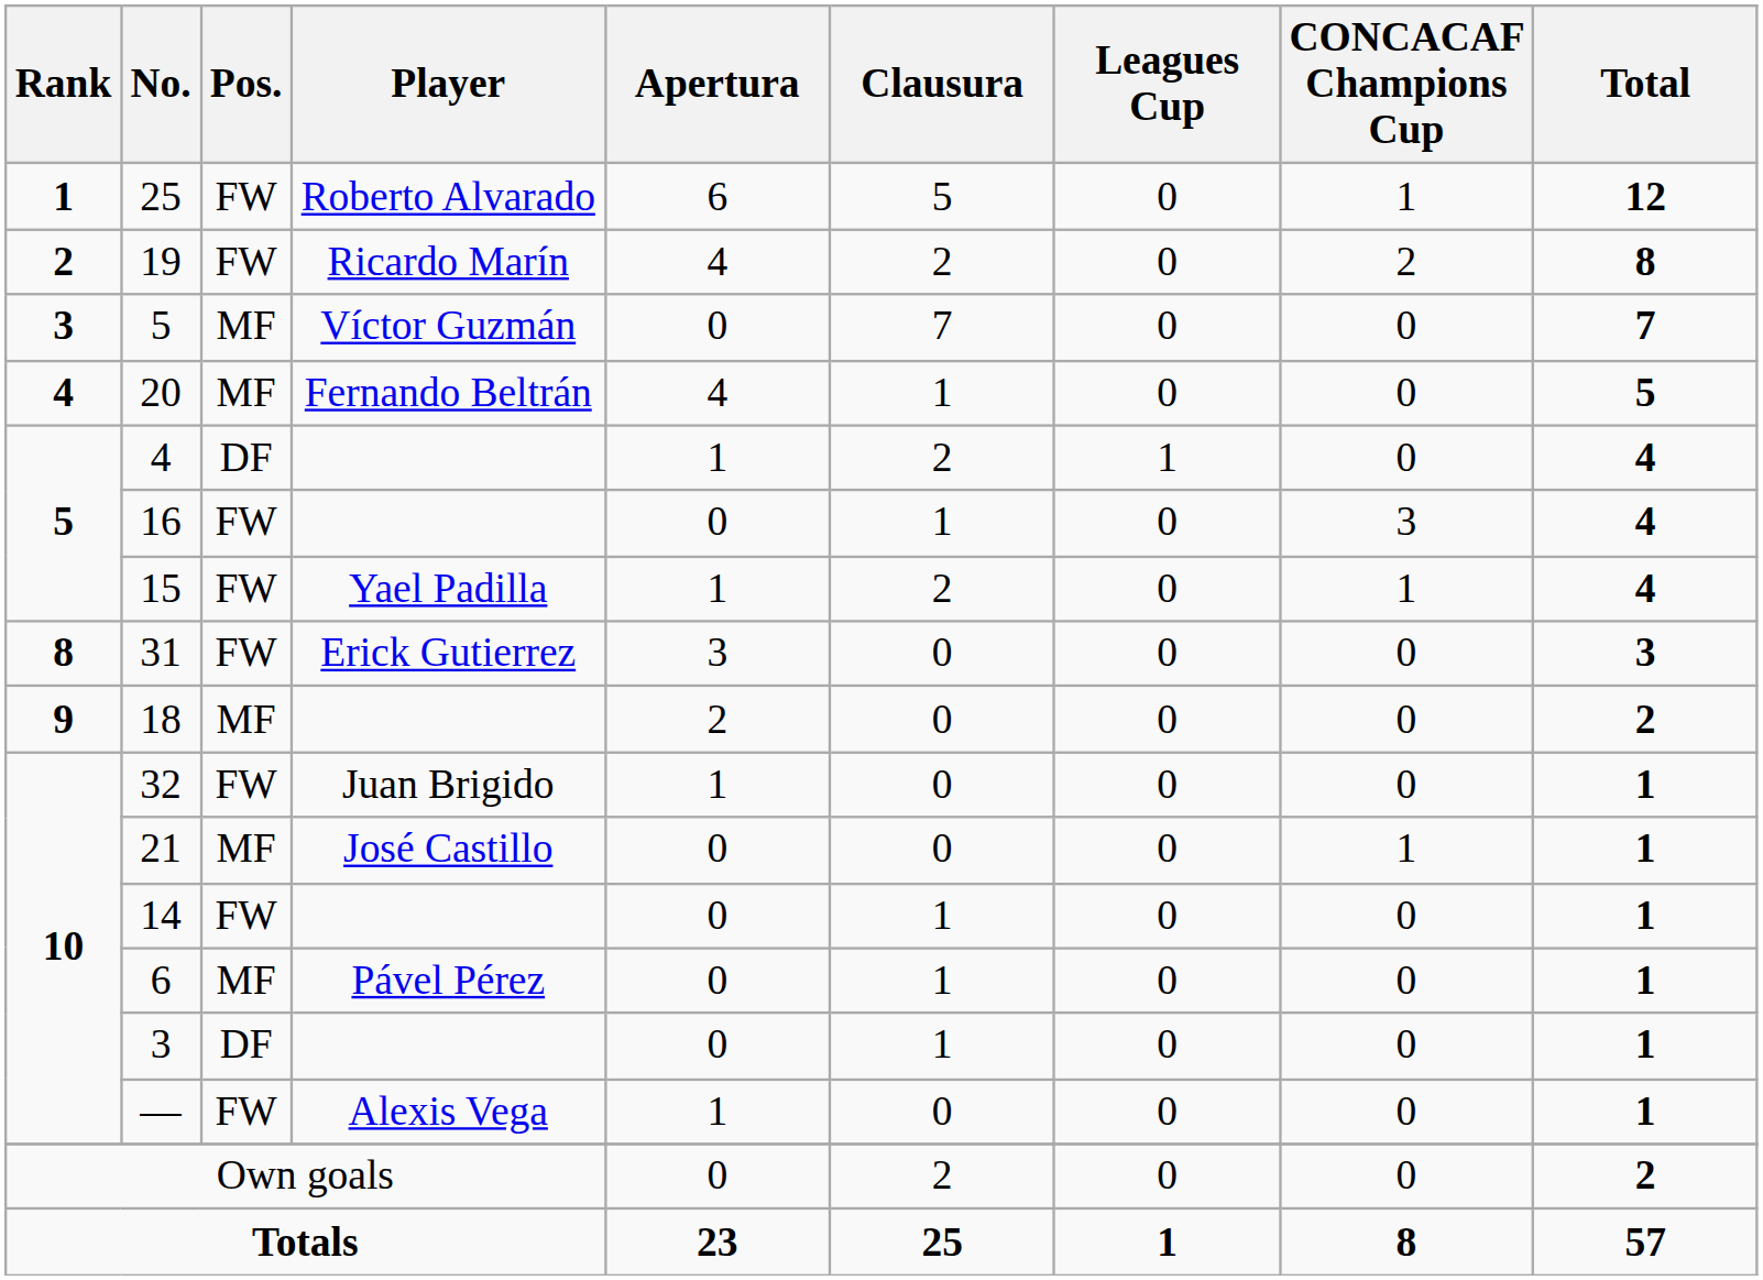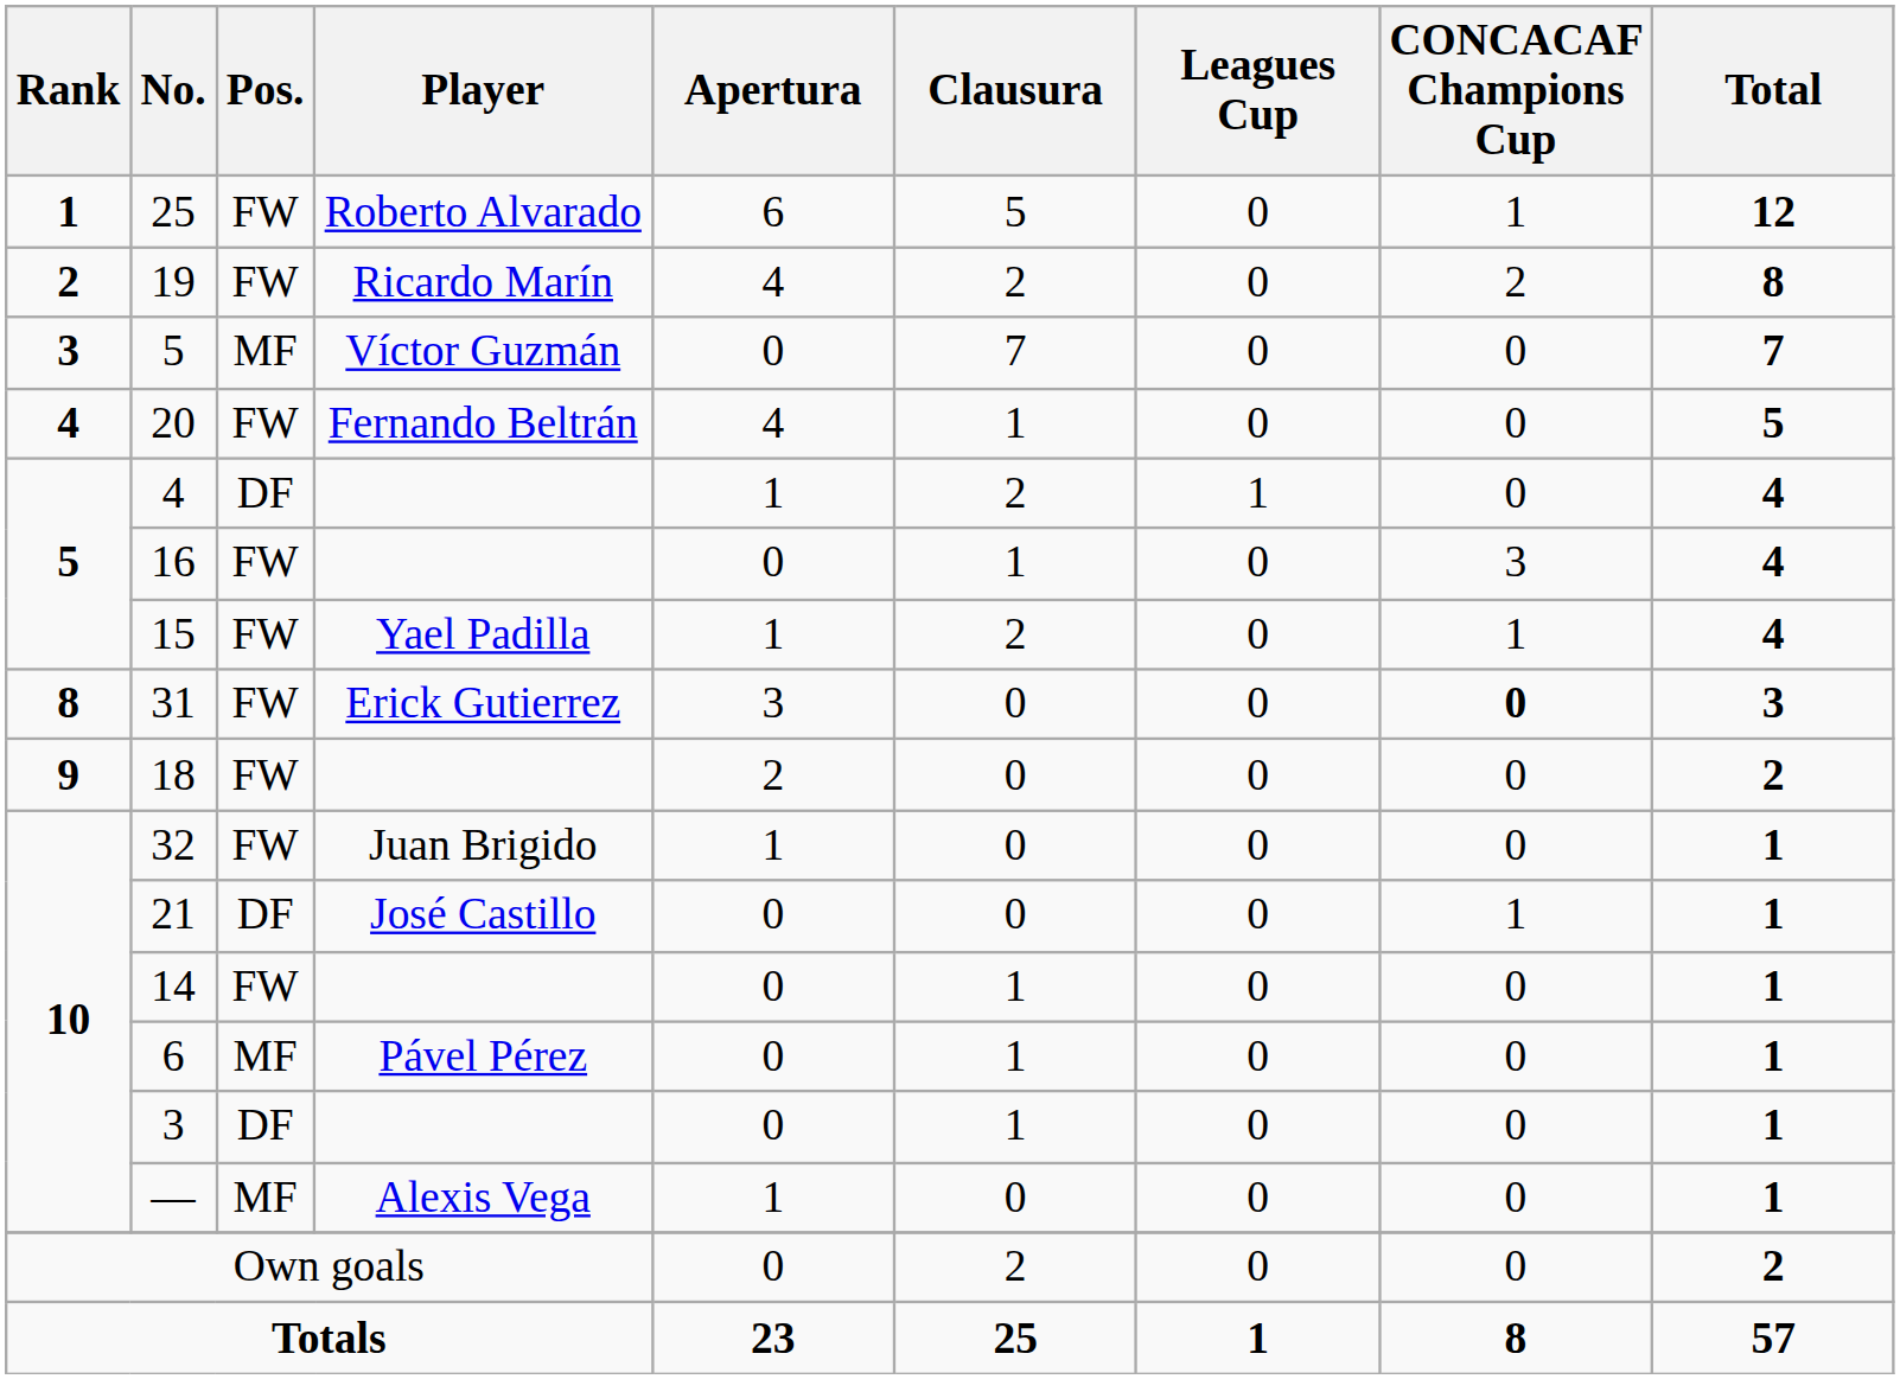 <table class="wikitable sortable alternance" style="text-align:center">
 <tr>
 <th>Rank</th>
 <th>No.</th>
 <th>Pos.</th>
 <th>Player</th>
 <th width="80">Apertura</th>
 <th width="80">Clausura</th>
 <th width="80">Leagues Cup</th>
 <th width="80">CONCACAF Champions Cup</th>
 <th width="80">Total</th>
 </tr>
 <tr>
 <td rowspan="1"><strong>1</strong></td>
 <td>25</td>
 <td>FW</td>
 <td> <a href='#'>Roberto Alvarado</a></td>
 <td>6</td>
 <td>5</td>
 <td>0</td>
 <td>1</td>
 <td><strong>12</strong></td>
 </tr>
 <tr>
 <td rowspan="1"><strong>2</strong></td>
 <td>19</td>
 <td>FW</td>
 <td> <a href='#'>Ricardo Marín</a></td>
 <td>4</td>
 <td>2</td>
 <td>0</td>
 <td>2</td>
 <td><strong>8</strong></td>
 </tr>
 <tr>
 <td rowspan="1"><strong>3</strong></td>
 <td>5</td>
 <td>MF</td>
 <td> <a href='#'>Víctor Guzmán</a></td>
 <td>0</td>
 <td>7</td>
 <td>0</td>
 <td>0</td>
 <td><strong>7</strong></td>
 </tr>
 <tr>
 <td rowspan="1"><strong>4</strong></td>
 <td>20</td>
-<td>MF</td>
+<td>FW</td>
 <td> <a href='#'>Fernando Beltrán</a></td>
 <td>4</td>
 <td>1</td>
 <td>0</td>
 <td>0</td>
 <td><strong>5</strong></td>
 </tr>
 <tr>
 <td rowspan="3"><strong>5</strong></td>
 <td>4</td>
 <td>DF</td>
 <td></td>
 <td>1</td>
 <td>2</td>
 <td>1</td>
 <td>0</td>
 <td><strong>4</strong></td>
 </tr>
 <tr>
 <td>16</td>
 <td>FW</td>
 <td></td>
 <td>0</td>
 <td>1</td>
 <td>0</td>
 <td>3</td>
 <td><strong>4</strong></td>
 </tr>
 <tr>
 <td>15</td>
 <td>FW</td>
 <td> <a href='#'>Yael Padilla</a></td>
 <td>1</td>
 <td>2</td>
 <td>0</td>
 <td>1</td>
 <td><strong>4</strong></td>
 </tr>
 <tr>
 <td rowspan="1"><strong>8</strong></td>
 <td>31</td>
 <td>FW</td>
 <td> <a href='#'>Erick Gutierrez</a></td>
 <td>3</td>
 <td>0</td>
 <td>0</td>
-<td>0</td>
+<td><strong>0</strong></td>
 <td><strong>3</strong></td>
 </tr>
 <tr>
 <td rowspan="1"><strong>9</strong></td>
 <td>18</td>
-<td>MF</td>
+<td>FW</td>
 <td></td>
 <td>2</td>
 <td>0</td>
 <td>0</td>
 <td>0</td>
 <td><strong>2</strong></td>
 </tr>
 <tr>
 <td rowspan="6"><strong>10</strong></td>
 <td>32</td>
 <td>FW</td>
 <td> Juan Brigido</td>
 <td>1</td>
 <td>0</td>
 <td>0</td>
 <td>0</td>
 <td><strong>1</strong></td>
 </tr>
 <tr>
 <td>21</td>
-<td>MF</td>
+<td>DF</td>
 <td> <a href='#'>José Castillo</a></td>
 <td>0</td>
 <td>0</td>
 <td>0</td>
 <td>1</td>
 <td><strong>1</strong></td>
 </tr>
 <tr>
 <td>14</td>
 <td>FW</td>
 <td></td>
 <td>0</td>
 <td>1</td>
 <td>0</td>
 <td>0</td>
 <td><strong>1</strong></td>
 </tr>
 <tr>
 <td>6</td>
 <td>MF</td>
 <td> <a href='#'>Pável Pérez</a></td>
 <td>0</td>
 <td>1</td>
 <td>0</td>
 <td>0</td>
 <td><strong>1</strong></td>
 </tr>
 <tr>
 <td>3</td>
 <td>DF</td>
 <td></td>
 <td>0</td>
 <td>1</td>
 <td>0</td>
 <td>0</td>
 <td><strong>1</strong></td>
 </tr>
 <tr>
 <td>—</td>
-<td>FW</td>
+<td>MF</td>
 <td> <a href='#'>Alexis Vega</a></td>
 <td>1</td>
 <td>0</td>
 <td>0</td>
 <td>0</td>
 <td><strong>1</strong></td>
 </tr>
 <tr>
 </tr>
 <tr class="sortbottom">
 <td colspan="4">Own goals</td>
 <td>0</td>
 <td>2</td>
 <td>0</td>
 <td>0</td>
 <td><strong>2</strong></td>
 </tr>
 <tr class="sortbottom">
 <td colspan="4"><strong>Totals</strong></td>
 <td><strong>23</strong></td>
 <td><strong>25</strong></td>
 <td><strong>1</strong></td>
 <td><strong>8</strong></td>
 <td><strong>57</strong></td>
 </tr>
 </table>
